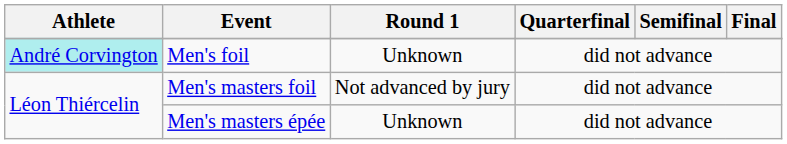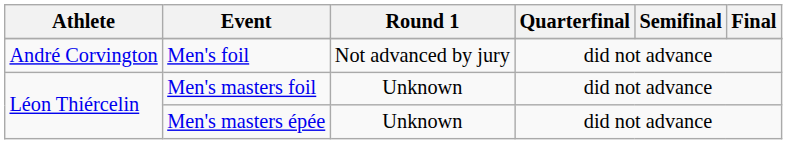 <table class="wikitable" style="font-size:90%">
 <tr>
 <th>Athlete</th>
 <th>Event</th>
 <th>Round 1</th>
 <th>Quarterfinal</th>
 <th>Semifinal</th>
 <th>Final</th>
 </tr>
 <tr style="font-size:90%">
 </tr>
 <tr align=center>
-<td align=left style="background: paleturquoise;"><a href='#'>André Corvington</a></td>
+<td align=left><a href='#'>André Corvington</a></td>
 <td align=left><a href='#'>Men's foil</a></td>
-<td>Unknown</td>
+<td>Not advanced by jury</td>
 <td colspan=3>did not advance</td>
 </tr>
 <tr align=center>
 <td align=left rowspan=2><a href='#'>Léon Thiércelin</a></td>
 <td align=left><a href='#'>Men's masters foil</a></td>
-<td>Not advanced by jury</td>
+<td>Unknown</td>
 <td colspan=3>did not advance</td>
 </tr>
 <tr align=center>
 <td align=left><a href='#'>Men's masters épée</a></td>
 <td>Unknown</td>
 <td colspan=3>did not advance</td>
 </tr>
 </table>
